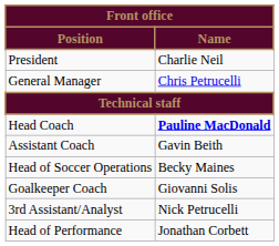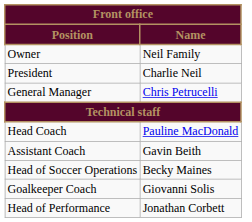 <table class="wikitable">
 <tr>
 <th colspan="2" style="background:#54052B; color:#B39262; border:2px solid #B39262;">Front office</th>
 </tr>
 <tr>
 <th style="background:#54052B; color:#B39262; border:2px solid #B39262;">Position</th>
 <th style="background:#54052B; color:#B39262; border:2px solid #B39262;">Name</th>
+</tr>
+<tr>
+<td>Owner</td>
+<td> Neil Family</td>
 </tr>
 <tr>
 <td>President</td>
 <td> Charlie Neil</td>
 </tr>
 <tr>
 <td>General Manager</td>
 <td> <a href='#'>Chris Petrucelli</a></td>
 </tr>
 <tr>
 <th style="background:#54052B; color:#B39262; border:2px solid #B39262;" colspan="2">Technical staff</th>
 </tr>
 <tr>
 <td>Head Coach</td>
-<td><strong> <a href='#'>Pauline MacDonald</a></strong></td>
+<td> <a href='#'>Pauline MacDonald</a></td>
 </tr>
 <tr>
 <td>Assistant Coach</td>
 <td>Gavin Beith</td>
 </tr>
 <tr>
 <td>Head of Soccer Operations</td>
 <td>Becky Maines</td>
 </tr>
 <tr>
 <td>Goalkeeper Coach</td>
 <td>Giovanni Solis</td>
 </tr>
 <tr>
-<td>3rd Assistant/Analyst</td>
-<td>Nick Petrucelli</td>
-</tr>
-<tr>
 <td>Head of Performance</td>
 <td>Jonathan Corbett</td>
 </tr>
 </table>
